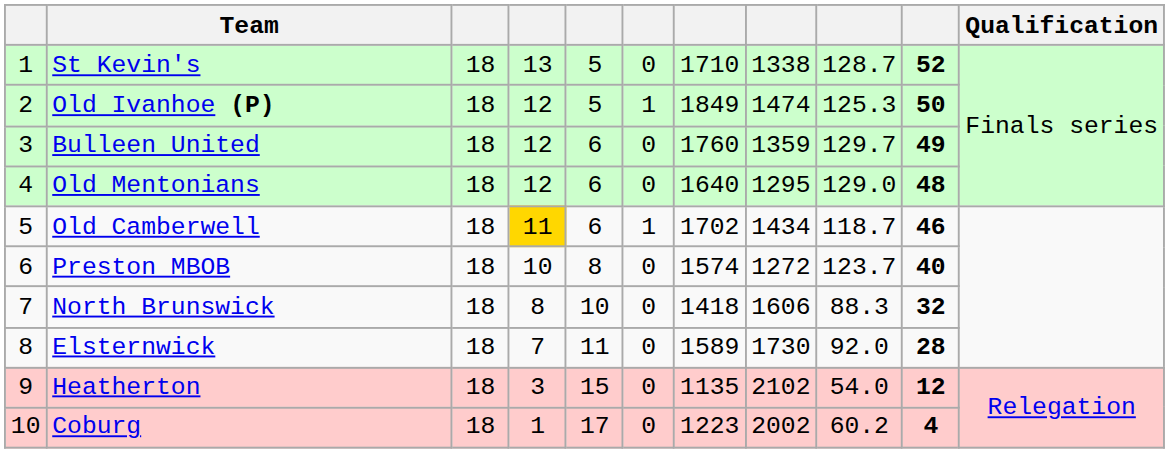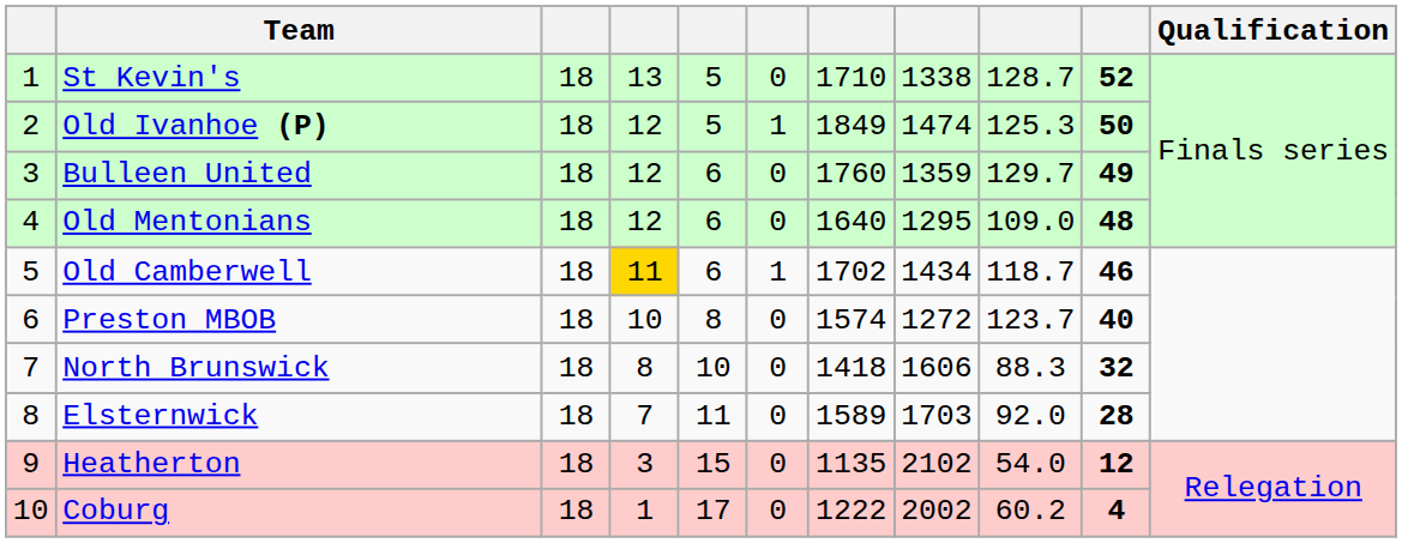 <table class="wikitable" style="text-align:center; margin-bottom:0">
 <tr>
 <th style="width:10px"></th>
 <th style="width:35%;">Team</th>
 <th style="width:30px;"></th>
 <th style="width:30px;"></th>
 <th style="width:30px;"></th>
 <th style="width:30px;"></th>
 <th style="width:30px;"></th>
 <th style="width:30px;"></th>
 <th style="width:30px;"></th>
 <th style="width:30px;"></th>
 <th>Qualification</th>
 </tr>
 <tr style="background:#ccffcc;">
 <td>1</td>
 <td style="text-align:left;"><a href='#'>St Kevin's</a></td>
 <td>18</td>
 <td>13</td>
 <td>5</td>
 <td>0</td>
 <td>1710</td>
 <td>1338</td>
 <td>128.7</td>
 <td><strong>52</strong></td>
 <td rowspan=4>Finals series</td>
 </tr>
 <tr style="background:#ccffcc;">
 <td>2</td>
 <td style="text-align:left;"><a href='#'>Old Ivanhoe</a> <strong>(P)</strong></td>
 <td>18</td>
 <td>12</td>
 <td>5</td>
 <td>1</td>
 <td>1849</td>
 <td>1474</td>
 <td>125.3</td>
 <td><strong>50</strong></td>
 </tr>
 <tr style="background:#ccffcc;">
 <td>3</td>
 <td style="text-align:left;"><a href='#'>Bulleen United</a></td>
 <td>18</td>
 <td>12</td>
 <td>6</td>
 <td>0</td>
 <td>1760</td>
 <td>1359</td>
 <td>129.7</td>
 <td><strong>49</strong></td>
 </tr>
 <tr style="background:#ccffcc;">
 <td>4</td>
 <td style="text-align:left;"><a href='#'>Old Mentonians</a></td>
 <td>18</td>
 <td>12</td>
 <td>6</td>
 <td>0</td>
 <td>1640</td>
 <td>1295</td>
-<td>129.0</td>
+<td>109.0</td>
 <td><strong>48</strong></td>
 </tr>
 <tr>
 <td>5</td>
 <td style="text-align:left;"><a href='#'>Old Camberwell</a></td>
 <td>18</td>
 <td style="background: gold;">11</td>
 <td>6</td>
 <td>1</td>
 <td>1702</td>
 <td>1434</td>
 <td>118.7</td>
 <td><strong>46</strong></td>
 </tr>
 <tr>
 <td>6</td>
 <td style="text-align:left;"><a href='#'>Preston MBOB</a></td>
 <td>18</td>
 <td>10</td>
 <td>8</td>
 <td>0</td>
 <td>1574</td>
 <td>1272</td>
 <td>123.7</td>
 <td><strong>40</strong></td>
 </tr>
 <tr>
 <td>7</td>
 <td style="text-align:left;"><a href='#'>North Brunswick</a></td>
 <td>18</td>
 <td>8</td>
 <td>10</td>
 <td>0</td>
 <td>1418</td>
 <td>1606</td>
 <td>88.3</td>
 <td><strong>32</strong></td>
 </tr>
 <tr>
 <td>8</td>
 <td style="text-align:left;"><a href='#'>Elsternwick</a></td>
 <td>18</td>
 <td>7</td>
 <td>11</td>
 <td>0</td>
 <td>1589</td>
-<td>1730</td>
+<td>1703</td>
 <td>92.0</td>
 <td><strong>28</strong></td>
 </tr>
 <tr style="background:#FFCCCC;">
 <td>9</td>
 <td style="text-align:left;"><a href='#'>Heatherton</a></td>
 <td>18</td>
 <td>3</td>
 <td>15</td>
 <td>0</td>
 <td>1135</td>
 <td>2102</td>
 <td>54.0</td>
 <td><strong>12</strong></td>
 <td rowspan=2><a href='#'>Relegation</a></td>
 </tr>
 <tr style="background:#FFCCCC;">
 <td>10</td>
 <td style="text-align:left;"><a href='#'>Coburg</a></td>
 <td>18</td>
 <td>1</td>
 <td>17</td>
 <td>0</td>
-<td>1223</td>
+<td>1222</td>
 <td>2002</td>
 <td>60.2</td>
 <td><strong>4</strong></td>
 </tr>
 </table>
